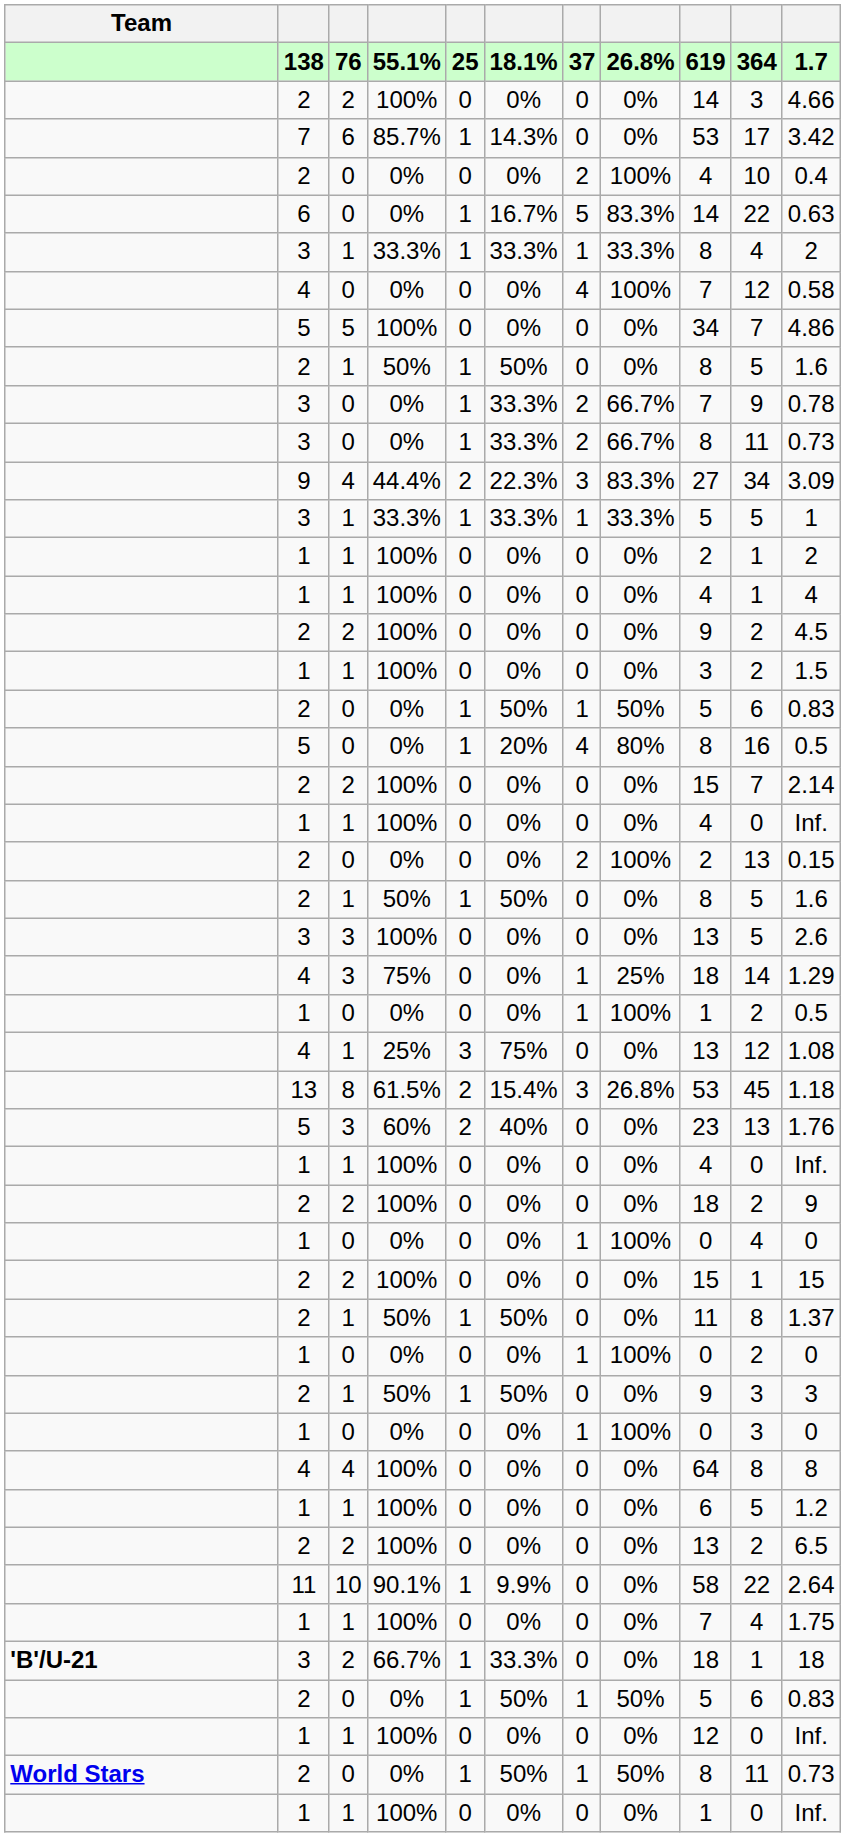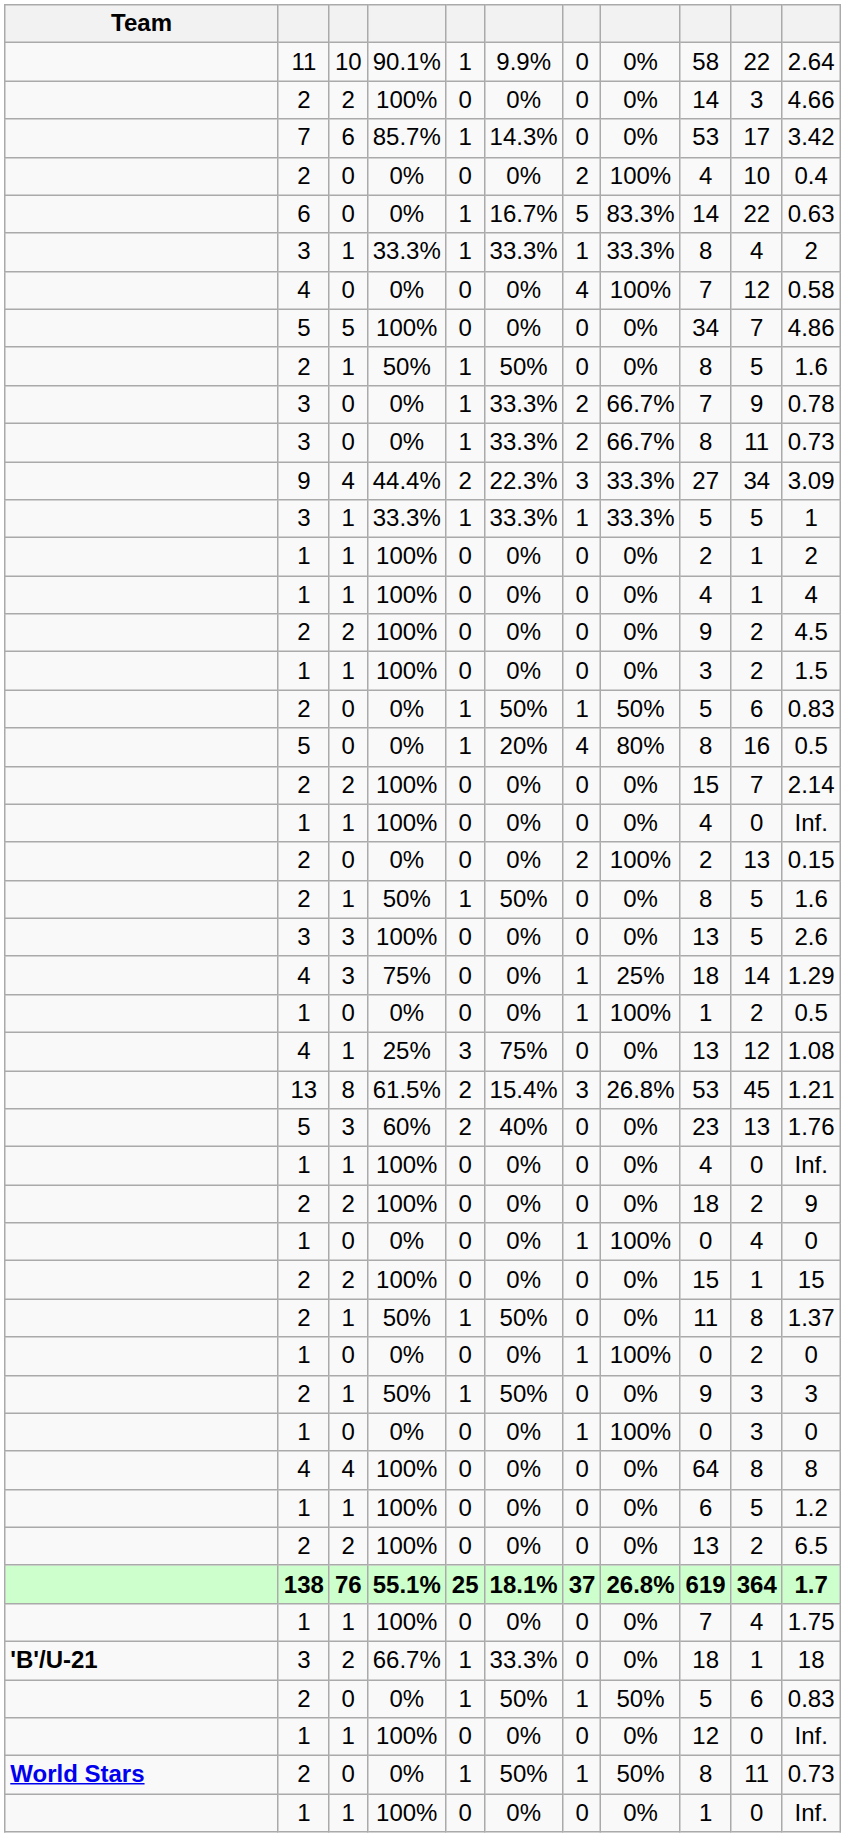 <table class="wikitable sortable" style="text-align: center;">
 <tr>
 <th width="175">Team</th>
 <th></th>
 <th></th>
 <th></th>
 <th></th>
 <th></th>
 <th></th>
 <th></th>
 <th></th>
 <th></th>
 <th></th>
 </tr>
-<tr align=center style="background:#ccffcc;">
-<td align="left"><strong></strong></td>
-<td><strong>138</strong></td>
-<td><strong>76</strong></td>
-<td><strong>55.1%</strong></td>
-<td><strong>25</strong></td>
-<td><strong>18.1%</strong></td>
-<td><strong>37</strong></td>
-<td><strong>26.8%</strong></td>
-<td><strong>619</strong></td>
-<td><strong>364</strong></td>
-<td><strong>1.7</strong></td>
+<tr>
+<td align=left><strong></strong></td>
+<td>11</td>
+<td>10</td>
+<td>90.1%</td>
+<td>1</td>
+<td>9.9%</td>
+<td>0</td>
+<td>0%</td>
+<td>58</td>
+<td>22</td>
+<td>2.64</td>
 </tr>
 <tr>
 <td align=left><strong></strong></td>
 <td>2</td>
 <td>2</td>
 <td>100%</td>
 <td>0</td>
 <td>0%</td>
 <td>0</td>
 <td>0%</td>
 <td>14</td>
 <td>3</td>
 <td>4.66</td>
 </tr>
 <tr>
 <td align=left><strong></strong></td>
 <td>7</td>
 <td>6</td>
 <td>85.7%</td>
 <td>1</td>
 <td>14.3%</td>
 <td>0</td>
 <td>0%</td>
 <td>53</td>
 <td>17</td>
 <td>3.42</td>
 </tr>
 <tr>
 <td align=left><strong></strong></td>
 <td>2</td>
 <td>0</td>
 <td>0%</td>
 <td>0</td>
 <td>0%</td>
 <td>2</td>
 <td>100%</td>
 <td>4</td>
 <td>10</td>
 <td>0.4</td>
 </tr>
 <tr>
 <td align=left><strong></strong></td>
 <td>6</td>
 <td>0</td>
 <td>0%</td>
 <td>1</td>
 <td>16.7%</td>
 <td>5</td>
 <td>83.3%</td>
 <td>14</td>
 <td>22</td>
 <td>0.63</td>
 </tr>
 <tr>
 <td align=left><strong></strong></td>
 <td>3</td>
 <td>1</td>
 <td>33.3%</td>
 <td>1</td>
 <td>33.3%</td>
 <td>1</td>
 <td>33.3%</td>
 <td>8</td>
 <td>4</td>
 <td>2</td>
 </tr>
 <tr>
 <td align=left><strong></strong></td>
 <td>4</td>
 <td>0</td>
 <td>0%</td>
 <td>0</td>
 <td>0%</td>
 <td>4</td>
 <td>100%</td>
 <td>7</td>
 <td>12</td>
 <td>0.58</td>
 </tr>
 <tr>
 <td align=left><strong></strong></td>
 <td>5</td>
 <td>5</td>
 <td>100%</td>
 <td>0</td>
 <td>0%</td>
 <td>0</td>
 <td>0%</td>
 <td>34</td>
 <td>7</td>
 <td>4.86</td>
 </tr>
 <tr>
 <td align=left><strong></strong></td>
 <td>2</td>
 <td>1</td>
 <td>50%</td>
 <td>1</td>
 <td>50%</td>
 <td>0</td>
 <td>0%</td>
 <td>8</td>
 <td>5</td>
 <td>1.6</td>
 </tr>
 <tr>
 <td align=left><strong></strong></td>
 <td>3</td>
 <td>0</td>
 <td>0%</td>
 <td>1</td>
 <td>33.3%</td>
 <td>2</td>
 <td>66.7%</td>
 <td>7</td>
 <td>9</td>
 <td>0.78</td>
 </tr>
 <tr>
 <td align=left><strong></strong></td>
 <td>3</td>
 <td>0</td>
 <td>0%</td>
 <td>1</td>
 <td>33.3%</td>
 <td>2</td>
 <td>66.7%</td>
 <td>8</td>
 <td>11</td>
 <td>0.73</td>
 </tr>
 <tr>
 <td align=left><strong></strong></td>
 <td>9</td>
 <td>4</td>
 <td>44.4%</td>
 <td>2</td>
 <td>22.3%</td>
 <td>3</td>
-<td>83.3%</td>
+<td>33.3%</td>
 <td>27</td>
 <td>34</td>
 <td>3.09</td>
 </tr>
 <tr>
 <td align=left><strong></strong></td>
 <td>3</td>
 <td>1</td>
 <td>33.3%</td>
 <td>1</td>
 <td>33.3%</td>
 <td>1</td>
 <td>33.3%</td>
 <td>5</td>
 <td>5</td>
 <td>1</td>
 </tr>
 <tr>
 <td align=left><strong></strong></td>
 <td>1</td>
 <td>1</td>
 <td>100%</td>
 <td>0</td>
 <td>0%</td>
 <td>0</td>
 <td>0%</td>
 <td>2</td>
 <td>1</td>
 <td>2</td>
 </tr>
 <tr>
 <td align=left><strong></strong></td>
 <td>1</td>
 <td>1</td>
 <td>100%</td>
 <td>0</td>
 <td>0%</td>
 <td>0</td>
 <td>0%</td>
 <td>4</td>
 <td>1</td>
 <td>4</td>
 </tr>
 <tr>
 <td align=left><strong></strong></td>
 <td>2</td>
 <td>2</td>
 <td>100%</td>
 <td>0</td>
 <td>0%</td>
 <td>0</td>
 <td>0%</td>
 <td>9</td>
 <td>2</td>
 <td>4.5</td>
 </tr>
 <tr>
 <td align=left><strong></strong></td>
 <td>1</td>
 <td>1</td>
 <td>100%</td>
 <td>0</td>
 <td>0%</td>
 <td>0</td>
 <td>0%</td>
 <td>3</td>
 <td>2</td>
 <td>1.5</td>
 </tr>
 <tr>
 <td align=left><strong></strong></td>
 <td>2</td>
 <td>0</td>
 <td>0%</td>
 <td>1</td>
 <td>50%</td>
 <td>1</td>
 <td>50%</td>
 <td>5</td>
 <td>6</td>
 <td>0.83</td>
 </tr>
 <tr>
 <td align=left><strong></strong></td>
 <td>5</td>
 <td>0</td>
 <td>0%</td>
 <td>1</td>
 <td>20%</td>
 <td>4</td>
 <td>80%</td>
 <td>8</td>
 <td>16</td>
 <td>0.5</td>
 </tr>
 <tr>
 <td align=left><strong></strong></td>
 <td>2</td>
 <td>2</td>
 <td>100%</td>
 <td>0</td>
 <td>0%</td>
 <td>0</td>
 <td>0%</td>
 <td>15</td>
 <td>7</td>
 <td>2.14</td>
 </tr>
 <tr>
 <td align=left><strong></strong></td>
 <td>1</td>
 <td>1</td>
 <td>100%</td>
 <td>0</td>
 <td>0%</td>
 <td>0</td>
 <td>0%</td>
 <td>4</td>
 <td>0</td>
 <td>Inf.</td>
 </tr>
 <tr>
 <td align=left><strong></strong></td>
 <td>2</td>
 <td>0</td>
 <td>0%</td>
 <td>0</td>
 <td>0%</td>
 <td>2</td>
 <td>100%</td>
 <td>2</td>
 <td>13</td>
 <td>0.15</td>
 </tr>
 <tr>
 <td align=left><strong></strong></td>
 <td>2</td>
 <td>1</td>
 <td>50%</td>
 <td>1</td>
 <td>50%</td>
 <td>0</td>
 <td>0%</td>
 <td>8</td>
 <td>5</td>
 <td>1.6</td>
 </tr>
 <tr>
 <td align=left><strong></strong></td>
 <td>3</td>
 <td>3</td>
 <td>100%</td>
 <td>0</td>
 <td>0%</td>
 <td>0</td>
 <td>0%</td>
 <td>13</td>
 <td>5</td>
 <td>2.6</td>
 </tr>
 <tr>
 <td align=left><strong></strong></td>
 <td>4</td>
 <td>3</td>
 <td>75%</td>
 <td>0</td>
 <td>0%</td>
 <td>1</td>
 <td>25%</td>
 <td>18</td>
 <td>14</td>
 <td>1.29</td>
 </tr>
 <tr>
 <td align=left><strong></strong></td>
 <td>1</td>
 <td>0</td>
 <td>0%</td>
 <td>0</td>
 <td>0%</td>
 <td>1</td>
 <td>100%</td>
 <td>1</td>
 <td>2</td>
 <td>0.5</td>
 </tr>
 <tr>
 <td align=left><strong></strong></td>
 <td>4</td>
 <td>1</td>
 <td>25%</td>
 <td>3</td>
 <td>75%</td>
 <td>0</td>
 <td>0%</td>
 <td>13</td>
 <td>12</td>
 <td>1.08</td>
 </tr>
 <tr>
 <td align=left><strong></strong></td>
 <td>13</td>
 <td>8</td>
 <td>61.5%</td>
 <td>2</td>
 <td>15.4%</td>
 <td>3</td>
 <td>26.8%</td>
 <td>53</td>
 <td>45</td>
-<td>1.18</td>
+<td>1.21</td>
 </tr>
 <tr>
 <td align=left><strong></strong></td>
 <td>5</td>
 <td>3</td>
 <td>60%</td>
 <td>2</td>
 <td>40%</td>
 <td>0</td>
 <td>0%</td>
 <td>23</td>
 <td>13</td>
 <td>1.76</td>
 </tr>
 <tr>
 <td align=left><strong></strong></td>
 <td>1</td>
 <td>1</td>
 <td>100%</td>
 <td>0</td>
 <td>0%</td>
 <td>0</td>
 <td>0%</td>
 <td>4</td>
 <td>0</td>
 <td>Inf.</td>
 </tr>
 <tr>
 <td align=left><strong></strong></td>
 <td>2</td>
 <td>2</td>
 <td>100%</td>
 <td>0</td>
 <td>0%</td>
 <td>0</td>
 <td>0%</td>
 <td>18</td>
 <td>2</td>
 <td>9</td>
 </tr>
 <tr>
 <td align=left><strong></strong></td>
 <td>1</td>
 <td>0</td>
 <td>0%</td>
 <td>0</td>
 <td>0%</td>
 <td>1</td>
 <td>100%</td>
 <td>0</td>
 <td>4</td>
 <td>0</td>
 </tr>
 <tr>
 <td align=left><strong></strong></td>
 <td>2</td>
 <td>2</td>
 <td>100%</td>
 <td>0</td>
 <td>0%</td>
 <td>0</td>
 <td>0%</td>
 <td>15</td>
 <td>1</td>
 <td>15</td>
 </tr>
 <tr>
 <td align=left><strong></strong></td>
 <td>2</td>
 <td>1</td>
 <td>50%</td>
 <td>1</td>
 <td>50%</td>
 <td>0</td>
 <td>0%</td>
 <td>11</td>
 <td>8</td>
 <td>1.37</td>
 </tr>
 <tr>
 <td align=left><strong></strong></td>
 <td>1</td>
 <td>0</td>
 <td>0%</td>
 <td>0</td>
 <td>0%</td>
 <td>1</td>
 <td>100%</td>
 <td>0</td>
 <td>2</td>
 <td>0</td>
 </tr>
 <tr>
 <td align=left><strong></strong></td>
 <td>2</td>
 <td>1</td>
 <td>50%</td>
 <td>1</td>
 <td>50%</td>
 <td>0</td>
 <td>0%</td>
 <td>9</td>
 <td>3</td>
 <td>3</td>
 </tr>
 <tr>
 <td align=left><strong></strong></td>
 <td>1</td>
 <td>0</td>
 <td>0%</td>
 <td>0</td>
 <td>0%</td>
 <td>1</td>
 <td>100%</td>
 <td>0</td>
 <td>3</td>
 <td>0</td>
 </tr>
 <tr>
 <td align=left><strong></strong></td>
 <td>4</td>
 <td>4</td>
 <td>100%</td>
 <td>0</td>
 <td>0%</td>
 <td>0</td>
 <td>0%</td>
 <td>64</td>
 <td>8</td>
 <td>8</td>
 </tr>
 <tr>
 <td align=left><strong></strong></td>
 <td>1</td>
 <td>1</td>
 <td>100%</td>
 <td>0</td>
 <td>0%</td>
 <td>0</td>
 <td>0%</td>
 <td>6</td>
 <td>5</td>
 <td>1.2</td>
 </tr>
 <tr>
 <td align=left><strong></strong></td>
 <td>2</td>
 <td>2</td>
 <td>100%</td>
 <td>0</td>
 <td>0%</td>
 <td>0</td>
 <td>0%</td>
 <td>13</td>
 <td>2</td>
 <td>6.5</td>
 </tr>
-<tr>
-<td align=left><strong></strong></td>
-<td>11</td>
-<td>10</td>
-<td>90.1%</td>
-<td>1</td>
-<td>9.9%</td>
-<td>0</td>
-<td>0%</td>
-<td>58</td>
-<td>22</td>
-<td>2.64</td>
+<tr align=center style="background:#ccffcc;">
+<td align="left"><strong></strong></td>
+<td><strong>138</strong></td>
+<td><strong>76</strong></td>
+<td><strong>55.1%</strong></td>
+<td><strong>25</strong></td>
+<td><strong>18.1%</strong></td>
+<td><strong>37</strong></td>
+<td><strong>26.8%</strong></td>
+<td><strong>619</strong></td>
+<td><strong>364</strong></td>
+<td><strong>1.7</strong></td>
 </tr>
 <tr>
 <td align=left><strong></strong></td>
 <td>1</td>
 <td>1</td>
 <td>100%</td>
 <td>0</td>
 <td>0%</td>
 <td>0</td>
 <td>0%</td>
 <td>7</td>
 <td>4</td>
 <td>1.75</td>
 </tr>
 <tr>
 <td align=left><strong> 'B'/U-21</strong></td>
 <td>3</td>
 <td>2</td>
 <td>66.7%</td>
 <td>1</td>
 <td>33.3%</td>
 <td>0</td>
 <td>0%</td>
 <td>18</td>
 <td>1</td>
 <td>18</td>
 </tr>
 <tr>
 <td align=left><strong></strong></td>
 <td>2</td>
 <td>0</td>
 <td>0%</td>
 <td>1</td>
 <td>50%</td>
 <td>1</td>
 <td>50%</td>
 <td>5</td>
 <td>6</td>
 <td>0.83</td>
 </tr>
 <tr>
 <td align=left><strong></strong></td>
 <td>1</td>
 <td>1</td>
 <td>100%</td>
 <td>0</td>
 <td>0%</td>
 <td>0</td>
 <td>0%</td>
 <td>12</td>
 <td>0</td>
 <td>Inf.</td>
 </tr>
 <tr>
 <td align=left><strong> <a href='#'>World Stars</a></strong></td>
 <td>2</td>
 <td>0</td>
 <td>0%</td>
 <td>1</td>
 <td>50%</td>
 <td>1</td>
 <td>50%</td>
 <td>8</td>
 <td>11</td>
 <td>0.73</td>
 </tr>
 <tr>
 <td align=left><strong></strong></td>
 <td>1</td>
 <td>1</td>
 <td>100%</td>
 <td>0</td>
 <td>0%</td>
 <td>0</td>
 <td>0%</td>
 <td>1</td>
 <td>0</td>
 <td>Inf.</td>
 </tr>
 </table>
